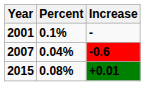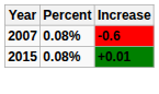 <table class="wikitable">
 <tr>
 <th><strong>Year</strong></th>
 <th><strong>Percent</strong></th>
 <th><strong>Increase</strong></th>
 </tr>
 <tr>
-<td><strong>2001</strong></td>
-<td><strong>0.1%</strong></td>
-<td style="background:"><strong>-</strong></td>
-</tr>
-<tr>
 <td><strong>2007</strong></td>
-<td><strong>0.04%</strong></td>
+<td><strong>0.08%</strong></td>
 <td style="background: red"><strong>-0.6</strong></td>
 </tr>
 <tr>
 <td><strong>2015</strong></td>
 <td><strong>0.08%</strong></td>
 <td style="background: green"><strong>+0.01</strong></td>
 </tr>
 </table>
